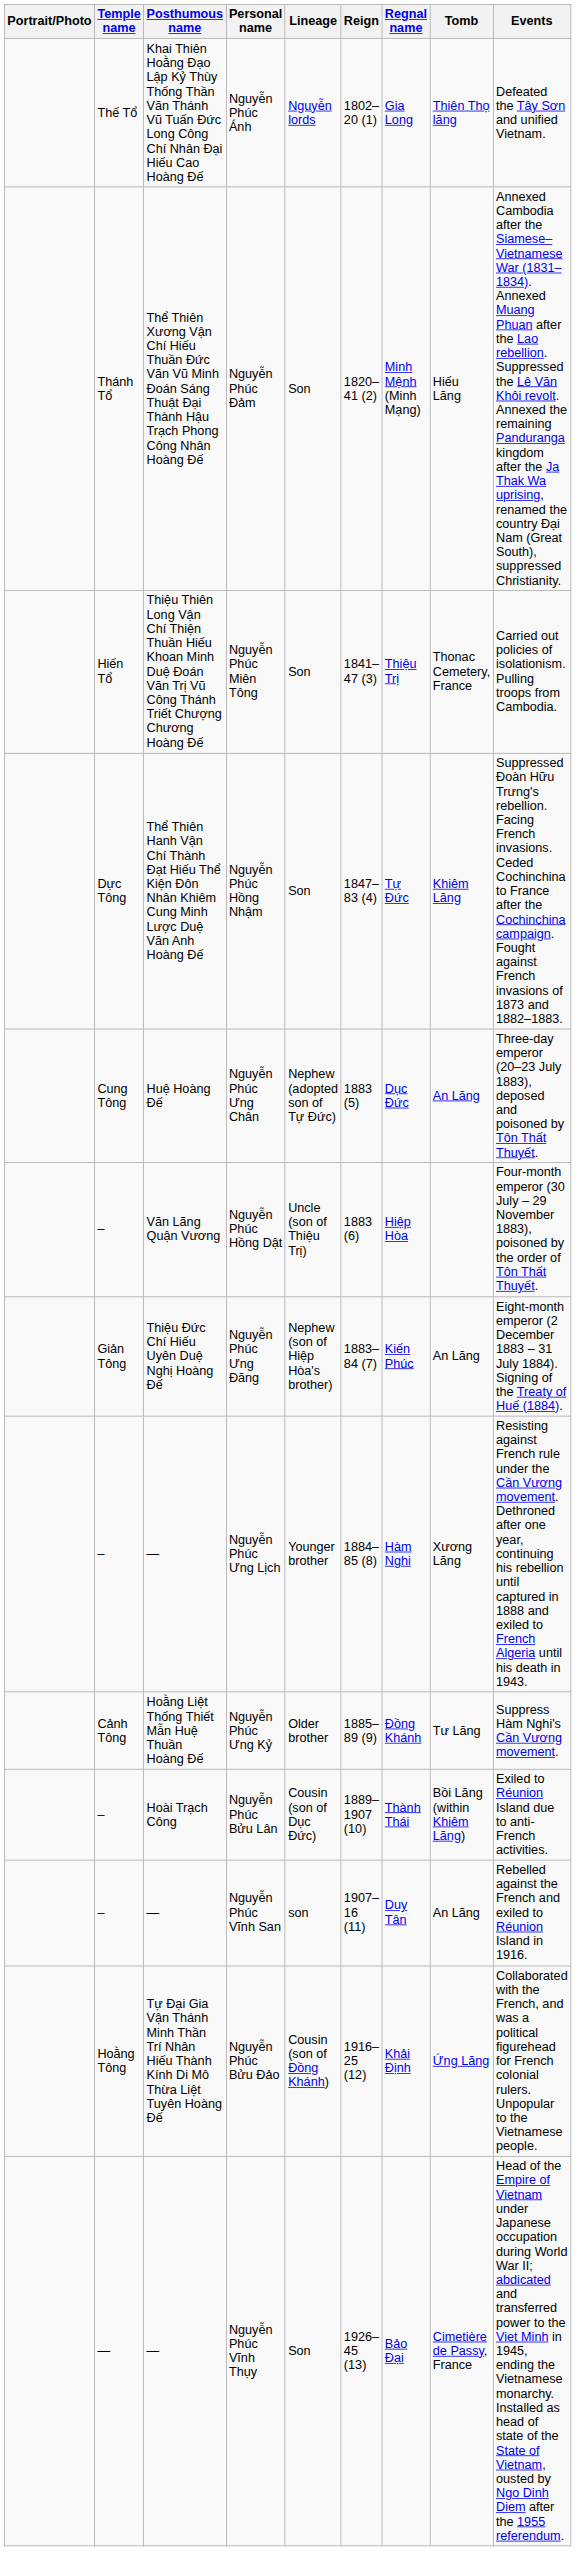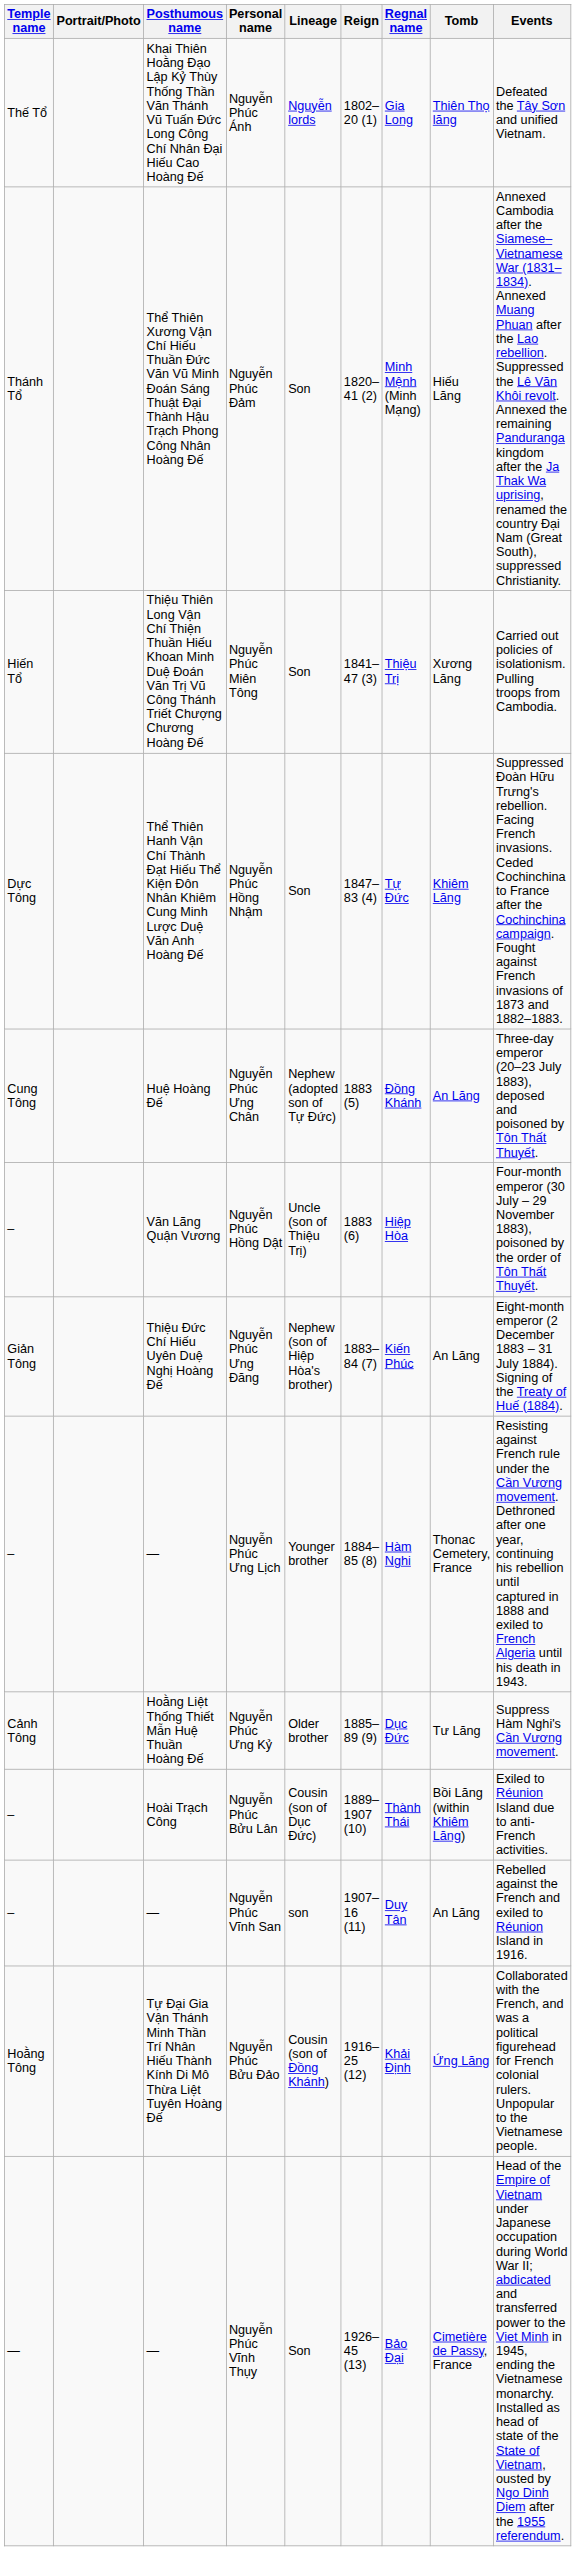 <table class="wikitable">
 <tr>
+<th><a href='#'>Temple name</a></th>
 <th>Portrait/Photo</th>
-<th><a href='#'>Temple name</a></th>
 <th><a href='#'>Posthumous name</a></th>
 <th>Personal name</th>
 <th>Lineage</th>
 <th>Reign</th>
 <th><a href='#'>Regnal name</a></th>
 <th>Tomb</th>
 <th>Events</th>
 </tr>
 <tr>
+<td>Thế Tổ</td>
 <td></td>
-<td>Thế Tổ</td>
 <td>Khai Thiên Hoằng Đạo Lập Kỷ Thùy Thống Thần Văn Thánh Vũ Tuấn Đức Long Công Chí Nhân Đại Hiếu Cao Hoàng Đế</td>
 <td>Nguyễn Phúc Ánh</td>
 <td><a href='#'>Nguyễn lords</a></td>
 <td>1802–20 (1)</td>
 <td><a href='#'>Gia Long</a></td>
 <td><a href='#'>Thiên Thọ lăng</a></td>
 <td>Defeated the <a href='#'>Tây Sơn</a> and unified Vietnam.</td>
 </tr>
 <tr>
+<td>Thánh Tổ</td>
 <td></td>
-<td>Thánh Tổ</td>
 <td>Thể Thiên Xương Vận Chí Hiếu Thuần Đức Văn Vũ Minh Đoán Sáng Thuật Đại Thành Hậu Trạch Phong Công Nhân Hoàng Đế</td>
 <td>Nguyễn Phúc Đảm</td>
 <td>Son</td>
 <td>1820–41 (2)</td>
 <td><a href='#'>Minh Mệnh</a> (Minh Mạng)</td>
 <td>Hiếu Lăng</td>
 <td>Annexed Cambodia after the <a href='#'>Siamese–Vietnamese War (1831–1834)</a>. Annexed <a href='#'>Muang Phuan</a> after the <a href='#'>Lao rebellion</a>. Suppressed the <a href='#'>Lê Văn Khôi revolt</a>. Annexed the remaining <a href='#'>Panduranga</a> kingdom after the <a href='#'>Ja Thak Wa uprising</a>, renamed the country Đại Nam (Great South), suppressed Christianity.</td>
 </tr>
 <tr>
+<td>Hiến Tổ</td>
 <td></td>
-<td>Hiến Tổ</td>
 <td>Thiệu Thiên Long Vận Chí Thiện Thuần Hiếu Khoan Minh Duệ Đoán Văn Trị Vũ Công Thánh Triết Chượng Chương Hoàng Đế</td>
 <td>Nguyễn Phúc Miên Tông</td>
 <td>Son</td>
 <td>1841–47 (3)</td>
 <td><a href='#'>Thiệu Trị</a></td>
-<td>Thonac Cemetery, France</td>
+<td>Xương Lăng</td>
 <td>Carried out policies of isolationism. Pulling troops from Cambodia.</td>
 </tr>
 <tr>
+<td>Dực Tông</td>
 <td></td>
-<td>Dực Tông</td>
 <td>Thể Thiên Hanh Vận Chí Thành Đạt Hiếu Thể Kiện Đôn Nhân Khiêm Cung Minh Lược Duệ Văn Anh Hoàng Đế</td>
 <td>Nguyễn Phúc Hồng Nhậm</td>
 <td>Son</td>
 <td>1847–83 (4)</td>
 <td><a href='#'>Tự Đức</a></td>
 <td><a href='#'>Khiêm Lăng</a></td>
 <td>Suppressed Đoàn Hữu Trưng's rebellion. Facing French invasions. Ceded Cochinchina to France after the <a href='#'>Cochinchina campaign</a>. Fought against French invasions of 1873 and 1882–1883.</td>
 </tr>
 <tr>
+<td>Cung Tông</td>
 <td></td>
-<td>Cung Tông</td>
 <td>Huệ Hoàng Đế</td>
 <td>Nguyễn Phúc Ưng Chân</td>
 <td>Nephew (adopted son of Tự Đức)</td>
 <td>1883 (5)</td>
-<td><a href='#'>Dục Đức</a></td>
+<td><a href='#'>Đồng Khánh</a></td>
 <td><a href='#'>An Lăng</a></td>
 <td>Three-day emperor (20–23 July 1883), deposed and poisoned by <a href='#'>Tôn Thất Thuyết</a>.</td>
 </tr>
 <tr>
+<td>–</td>
 <td></td>
-<td>–</td>
 <td>Văn Lãng Quận Vương</td>
 <td>Nguyễn Phúc Hồng Dật</td>
 <td>Uncle (son of Thiệu Trị)</td>
 <td>1883 (6)</td>
 <td><a href='#'>Hiệp Hòa</a></td>
 <td></td>
 <td>Four-month emperor (30 July – 29 November 1883), poisoned by the order of <a href='#'>Tôn Thất Thuyết</a>.</td>
 </tr>
 <tr>
+<td>Giản Tông</td>
 <td></td>
-<td>Giản Tông</td>
 <td>Thiệu Đức Chí Hiếu Uyên Duệ Nghị Hoàng Đế</td>
 <td>Nguyễn Phúc Ưng Đăng</td>
 <td>Nephew (son of Hiệp Hòa's brother)</td>
 <td>1883–84 (7)</td>
 <td><a href='#'>Kiến Phúc</a></td>
 <td>An Lăng</td>
 <td>Eight-month emperor (2 December 1883 – 31 July 1884). Signing of the <a href='#'>Treaty of Huế (1884)</a>.</td>
 </tr>
 <tr>
+<td>–</td>
 <td></td>
-<td>–</td>
 <td>—</td>
 <td>Nguyễn Phúc Ưng Lịch</td>
 <td>Younger brother</td>
 <td>1884–85 (8)</td>
 <td><a href='#'>Hàm Nghi</a></td>
-<td>Xương Lăng</td>
+<td>Thonac Cemetery, France</td>
 <td>Resisting against French rule under the <a href='#'>Cần Vương movement</a>. Dethroned after one year, continuing his rebellion until captured in 1888 and exiled to <a href='#'>French Algeria</a> until his death in 1943.</td>
 </tr>
 <tr>
+<td>Cảnh Tông</td>
 <td></td>
-<td>Cảnh Tông</td>
 <td>Hoằng Liệt Thống Thiết Mẫn Huệ Thuần Hoàng Đế</td>
 <td>Nguyễn Phúc Ưng Kỷ</td>
 <td>Older brother</td>
 <td>1885–89 (9)</td>
-<td><a href='#'>Đồng Khánh</a></td>
+<td><a href='#'>Dục Đức</a></td>
 <td>Tư Lăng</td>
 <td>Suppress Hàm Nghi's <a href='#'>Cần Vương movement</a>.</td>
 </tr>
 <tr>
+<td>–</td>
 <td></td>
-<td>–</td>
 <td>Hoài Trạch Công</td>
 <td>Nguyễn Phúc Bửu Lân</td>
 <td>Cousin (son of Dục Đức)</td>
 <td>1889–1907 (10)</td>
 <td><a href='#'>Thành Thái</a></td>
 <td>Bồi Lăng (within <a href='#'>Khiêm Lăng</a>)</td>
 <td>Exiled to <a href='#'>Réunion</a> Island due to anti-French activities.</td>
 </tr>
 <tr>
+<td>–</td>
 <td></td>
-<td>–</td>
 <td>—</td>
 <td>Nguyễn Phúc Vĩnh San</td>
 <td>son</td>
 <td>1907–16 (11)</td>
 <td><a href='#'>Duy Tân</a></td>
 <td>An Lăng</td>
 <td>Rebelled against the French and exiled to <a href='#'>Réunion</a> Island in 1916.</td>
 </tr>
 <tr>
+<td>Hoằng Tông</td>
 <td></td>
-<td>Hoằng Tông</td>
 <td>Tự Đại Gia Vận Thánh Minh Thần Trí Nhân Hiếu Thành Kính Di Mô Thừa Liệt Tuyên Hoàng Đế</td>
 <td>Nguyễn Phúc Bửu Đảo</td>
 <td>Cousin (son of <a href='#'>Đồng Khánh</a>)</td>
 <td>1916–25 (12)</td>
 <td><a href='#'>Khải Định</a></td>
 <td><a href='#'>Ứng Lăng</a></td>
 <td>Collaborated with the French, and was a political figurehead for French colonial rulers. Unpopular to the Vietnamese people.</td>
 </tr>
 <tr>
+<td>—</td>
 <td></td>
-<td>—</td>
 <td>—</td>
 <td>Nguyễn Phúc Vĩnh Thụy</td>
 <td>Son</td>
 <td>1926–45 (13)</td>
 <td><a href='#'>Bảo Đại</a></td>
 <td><a href='#'>Cimetière de Passy</a>, France</td>
 <td>Head of the <a href='#'>Empire of Vietnam</a> under Japanese occupation during World War II; <a href='#'>abdicated</a> and transferred power to the <a href='#'>Viet Minh</a> in 1945, ending the Vietnamese monarchy. Installed as head of state of the <a href='#'>State of Vietnam</a>, ousted by <a href='#'>Ngo Dinh Diem</a> after the <a href='#'>1955 referendum</a>.</td>
 </tr>
 </table>
